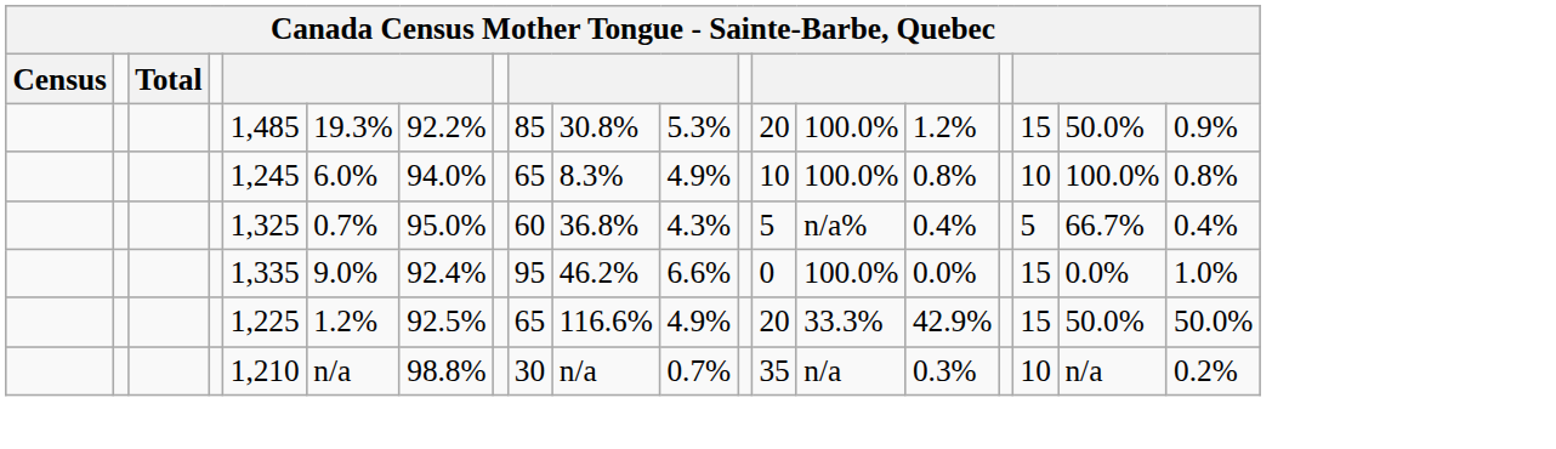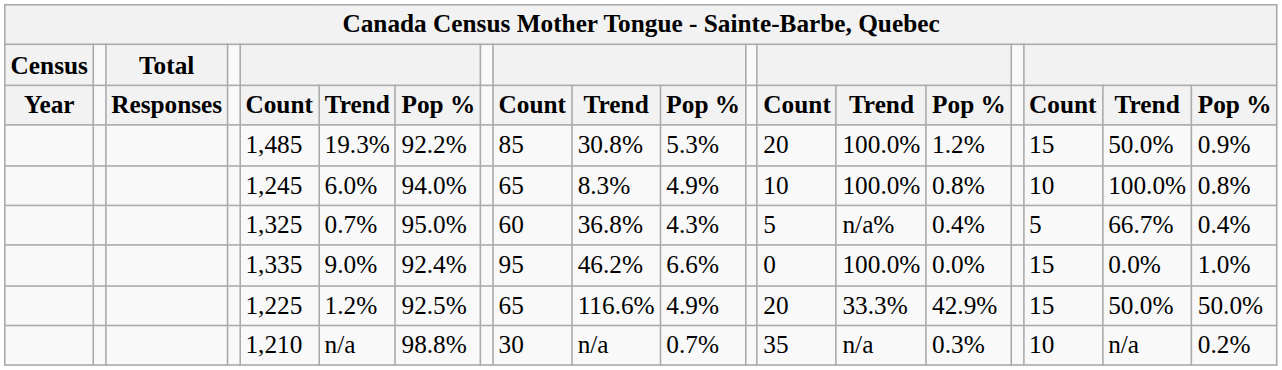 <table class="wikitable">
 <tr>
 <th colspan="19">Canada Census Mother Tongue - Sainte-Barbe, Quebec</th>
 </tr>
 <tr>
 <th>Census</th>
 <td></td>
 <th>Total</th>
 <td colspan="1"></td>
 <th colspan="3"></th>
 <td colspan="1"></td>
 <th colspan="3"></th>
 <td colspan="1"></td>
 <th colspan="3"></th>
 <td colspan="1"></td>
 <th colspan="3"></th>
+</tr>
+<tr>
+<th>Year</th>
+<td></td>
+<th>Responses</th>
+<td></td>
+<th>Count</th>
+<th>Trend</th>
+<th>Pop %</th>
+<td></td>
+<th>Count</th>
+<th>Trend</th>
+<th>Pop %</th>
+<td></td>
+<th>Count</th>
+<th>Trend</th>
+<th>Pop %</th>
+<td></td>
+<th>Count</th>
+<th>Trend</th>
+<th>Pop %</th>
 </tr>
 <tr>
 <td></td>
 <td></td>
 <td></td>
 <td></td>
 <td>1,485</td>
 <td> 19.3%</td>
 <td>92.2%</td>
 <td></td>
 <td>85</td>
 <td> 30.8%</td>
 <td>5.3%</td>
 <td></td>
 <td>20</td>
 <td> 100.0%</td>
 <td>1.2%</td>
 <td></td>
 <td>15</td>
 <td> 50.0%</td>
 <td>0.9%</td>
 </tr>
 <tr>
 <td></td>
 <td></td>
 <td></td>
 <td></td>
 <td>1,245</td>
 <td> 6.0%</td>
 <td>94.0%</td>
 <td></td>
 <td>65</td>
 <td> 8.3%</td>
 <td>4.9%</td>
 <td></td>
 <td>10</td>
 <td> 100.0%</td>
 <td>0.8%</td>
 <td></td>
 <td>10</td>
 <td> 100.0%</td>
 <td>0.8%</td>
 </tr>
 <tr>
 <td></td>
 <td></td>
 <td></td>
 <td></td>
 <td>1,325</td>
 <td> 0.7%</td>
 <td>95.0%</td>
 <td></td>
 <td>60</td>
 <td> 36.8%</td>
 <td>4.3%</td>
 <td></td>
 <td>5</td>
 <td> n/a%</td>
 <td>0.4%</td>
 <td></td>
 <td>5</td>
 <td> 66.7%</td>
 <td>0.4%</td>
 </tr>
 <tr>
 <td></td>
 <td></td>
 <td></td>
 <td></td>
 <td>1,335</td>
 <td> 9.0%</td>
 <td>92.4%</td>
 <td></td>
 <td>95</td>
 <td> 46.2%</td>
 <td>6.6%</td>
 <td></td>
 <td>0</td>
 <td> 100.0%</td>
 <td>0.0%</td>
 <td></td>
 <td>15</td>
 <td> 0.0%</td>
 <td>1.0%</td>
 </tr>
 <tr>
 <td></td>
 <td></td>
 <td></td>
 <td></td>
 <td>1,225</td>
 <td> 1.2%</td>
 <td>92.5%</td>
 <td></td>
 <td>65</td>
 <td> 116.6%</td>
 <td>4.9%</td>
 <td></td>
 <td>20</td>
 <td> 33.3%</td>
 <td>42.9%</td>
 <td></td>
 <td>15</td>
 <td> 50.0%</td>
 <td>50.0%</td>
 </tr>
 <tr>
 <td></td>
 <td></td>
 <td></td>
 <td></td>
 <td>1,210</td>
 <td>n/a</td>
 <td>98.8%</td>
 <td></td>
 <td>30</td>
 <td>n/a</td>
 <td>0.7%</td>
 <td></td>
 <td>35</td>
 <td>n/a</td>
 <td>0.3%</td>
 <td></td>
 <td>10</td>
 <td>n/a</td>
 <td>0.2%</td>
 </tr>
 </table>
